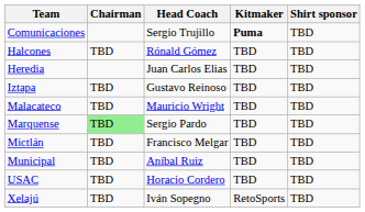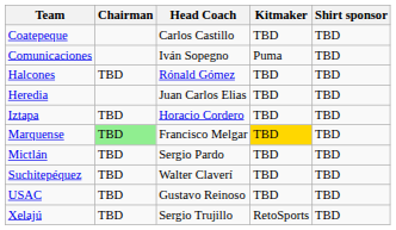 <table class="wikitable sortable" style="text-align: left;">
 <tr>
 <th>Team</th>
 <th>Chairman</th>
 <th>Head Coach</th>
 <th>Kitmaker</th>
 <th>Shirt sponsor</th>
 </tr>
 <tr>
+<td><a href='#'>Coatepeque</a></td>
+<td></td>
+<td> Carlos Castillo</td>
+<td>TBD</td>
+<td>TBD</td>
+</tr>
+<tr>
 <td><a href='#'>Comunicaciones</a></td>
 <td></td>
-<td> Sergio Trujillo</td>
-<td><strong>Puma</strong></td>
+<td> Iván Sopegno</td>
+<td>Puma</td>
 <td>TBD</td>
 </tr>
 <tr>
 <td><a href='#'>Halcones</a></td>
 <td> TBD</td>
 <td> <a href='#'>Rónald Gómez</a></td>
 <td>TBD</td>
 <td>TBD</td>
 </tr>
 <tr>
 <td><a href='#'>Heredia</a></td>
 <td></td>
 <td> Juan Carlos Elias</td>
 <td>TBD</td>
 <td>TBD</td>
 </tr>
 <tr>
 <td><a href='#'>Iztapa</a></td>
 <td> TBD</td>
-<td> Gustavo Reinoso</td>
-<td>TBD</td>
-<td>TBD</td>
-</tr>
-<tr>
-<td><a href='#'>Malacateco</a></td>
-<td> TBD</td>
-<td> <a href='#'>Mauricio Wright</a></td>
+<td> <a href='#'>Horacio Cordero</a></td>
 <td>TBD</td>
 <td>TBD</td>
 </tr>
 <tr>
 <td><a href='#'>Marquense</a></td>
 <td style="background: lightgreen;"> TBD</td>
+<td> Francisco Melgar</td>
+<td style="background: gold;">TBD</td>
+<td>TBD</td>
+</tr>
+<tr>
+<td><a href='#'>Mictlán</a></td>
+<td> TBD</td>
 <td> Sergio Pardo</td>
 <td>TBD</td>
 <td>TBD</td>
 </tr>
 <tr>
-<td><a href='#'>Mictlán</a></td>
+<td><a href='#'>Suchitepéquez</a></td>
 <td> TBD</td>
-<td> Francisco Melgar</td>
-<td>TBD</td>
-<td>TBD</td>
-</tr>
-<tr>
-<td><a href='#'>Municipal</a></td>
-<td> TBD</td>
-<td> <a href='#'>Aníbal Ruiz</a></td>
+<td> Walter Claverí</td>
 <td>TBD</td>
 <td>TBD</td>
 </tr>
 <tr>
 <td><a href='#'>USAC</a></td>
 <td> TBD</td>
-<td> <a href='#'>Horacio Cordero</a></td>
+<td> Gustavo Reinoso</td>
 <td>TBD</td>
 <td>TBD</td>
 </tr>
 <tr>
 <td><a href='#'>Xelajú</a></td>
 <td> TBD</td>
-<td> Iván Sopegno</td>
+<td> Sergio Trujillo</td>
 <td>RetoSports</td>
 <td>TBD</td>
 </tr>
 </table>
